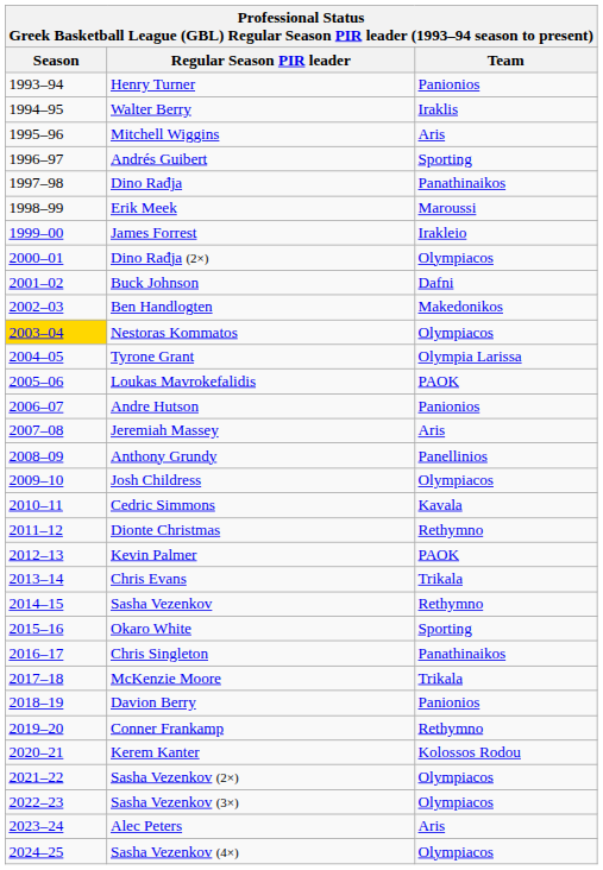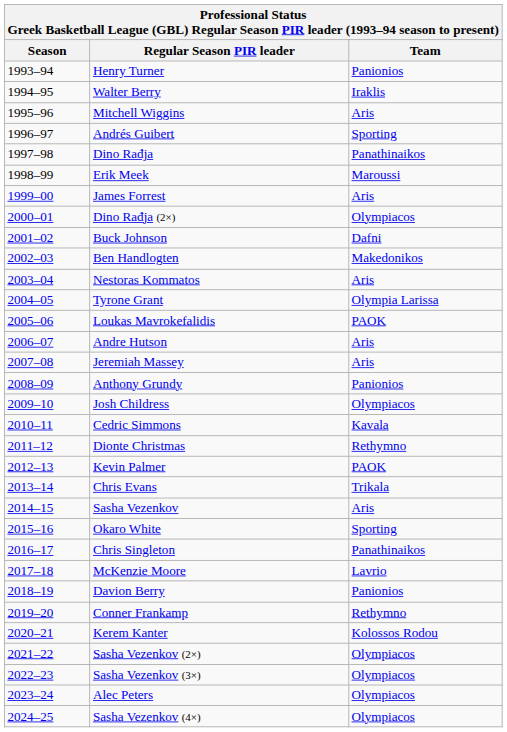 <table class="wikitable"  style="text-align:left;">
 <tr>
 <th colspan="5">Professional Status<br>Greek Basketball League (GBL) Regular Season <a href='#'>PIR</a> leader (1993–94 season to present)</th>
 </tr>
 <tr>
 <th>Season</th>
 <th>Regular Season <a href='#'>PIR</a> leader</th>
 <th>Team</th>
 </tr>
 <tr>
 <td>1993–94</td>
 <td style="text-align:left"> <a href='#'>Henry Turner</a></td>
 <td><a href='#'>Panionios</a></td>
 </tr>
 <tr>
 <td>1994–95</td>
 <td style="text-align:left"> <a href='#'>Walter Berry</a></td>
 <td><a href='#'>Iraklis</a></td>
 </tr>
 <tr>
 <td>1995–96</td>
 <td style="text-align:left"> <a href='#'>Mitchell Wiggins</a></td>
 <td><a href='#'>Aris</a></td>
 </tr>
 <tr>
 <td>1996–97</td>
 <td style="text-align:left"> <a href='#'>Andrés Guibert</a></td>
 <td><a href='#'>Sporting</a></td>
 </tr>
 <tr>
 <td>1997–98</td>
 <td style="text-align:left"> <a href='#'>Dino Rađja</a></td>
 <td><a href='#'>Panathinaikos</a></td>
 </tr>
 <tr>
 <td>1998–99</td>
 <td style="text-align:left"> <a href='#'>Erik Meek</a></td>
 <td><a href='#'>Maroussi</a></td>
 </tr>
 <tr>
 <td><a href='#'>1999–00</a></td>
 <td style="text-align:left"> <a href='#'>James Forrest</a></td>
-<td><a href='#'>Irakleio</a></td>
+<td><a href='#'>Aris</a></td>
 </tr>
 <tr>
 <td><a href='#'>2000–01</a></td>
 <td style="text-align:left"> <a href='#'>Dino Rađja</a> <small>(2×)</small></td>
 <td><a href='#'>Olympiacos</a></td>
 </tr>
 <tr>
 <td><a href='#'>2001–02</a></td>
 <td style="text-align:left"> <a href='#'>Buck Johnson</a></td>
 <td><a href='#'>Dafni</a></td>
 </tr>
 <tr>
 <td><a href='#'>2002–03</a></td>
 <td style="text-align:left"> <a href='#'>Ben Handlogten</a></td>
 <td><a href='#'>Makedonikos</a></td>
 </tr>
 <tr>
-<td style="background: gold;"><a href='#'>2003–04</a></td>
+<td><a href='#'>2003–04</a></td>
 <td style="text-align:left"> <a href='#'>Nestoras Kommatos</a></td>
-<td><a href='#'>Olympiacos</a></td>
+<td><a href='#'>Aris</a></td>
 </tr>
 <tr>
 <td><a href='#'>2004–05</a></td>
 <td style="text-align:left"> <a href='#'>Tyrone Grant</a></td>
 <td><a href='#'>Olympia Larissa</a></td>
 </tr>
 <tr>
 <td><a href='#'>2005–06</a></td>
 <td style="text-align:left"> <a href='#'>Loukas Mavrokefalidis</a></td>
 <td><a href='#'>PAOK</a></td>
 </tr>
 <tr>
 <td><a href='#'>2006–07</a></td>
 <td style="text-align:left"> <a href='#'>Andre Hutson</a></td>
-<td><a href='#'>Panionios</a></td>
+<td><a href='#'>Aris</a></td>
 </tr>
 <tr>
 <td><a href='#'>2007–08</a></td>
 <td style="text-align:left"> <a href='#'>Jeremiah Massey</a></td>
 <td><a href='#'>Aris</a></td>
 </tr>
 <tr>
 <td><a href='#'>2008–09</a></td>
 <td style="text-align:left"> <a href='#'>Anthony Grundy</a></td>
-<td><a href='#'>Panellinios</a></td>
+<td><a href='#'>Panionios</a></td>
 </tr>
 <tr>
 <td><a href='#'>2009–10</a></td>
 <td style="text-align:left"> <a href='#'>Josh Childress</a></td>
 <td><a href='#'>Olympiacos</a></td>
 </tr>
 <tr>
 <td><a href='#'>2010–11</a></td>
 <td style="text-align:left"> <a href='#'>Cedric Simmons</a></td>
 <td><a href='#'>Kavala</a></td>
 </tr>
 <tr>
 <td><a href='#'>2011–12</a></td>
 <td style="text-align:left"> <a href='#'>Dionte Christmas</a></td>
 <td><a href='#'>Rethymno</a></td>
 </tr>
 <tr>
 <td><a href='#'>2012–13</a></td>
 <td style="text-align:left"> <a href='#'>Kevin Palmer</a></td>
 <td><a href='#'>PAOK</a></td>
 </tr>
 <tr>
 <td><a href='#'>2013–14</a></td>
 <td style="text-align:left"> <a href='#'>Chris Evans</a></td>
 <td><a href='#'>Trikala</a></td>
 </tr>
 <tr>
 <td><a href='#'>2014–15</a></td>
 <td style="text-align:left"> <a href='#'>Sasha Vezenkov</a></td>
-<td><a href='#'>Rethymno</a></td>
+<td><a href='#'>Aris</a></td>
 </tr>
 <tr>
 <td><a href='#'>2015–16</a></td>
 <td style="text-align:left"> <a href='#'>Okaro White</a></td>
 <td><a href='#'>Sporting</a></td>
 </tr>
 <tr>
 <td><a href='#'>2016–17</a></td>
 <td style="text-align:left"> <a href='#'>Chris Singleton</a></td>
 <td><a href='#'>Panathinaikos</a></td>
 </tr>
 <tr>
 <td><a href='#'>2017–18</a></td>
 <td> <a href='#'>McKenzie Moore</a></td>
-<td><a href='#'>Trikala</a></td>
+<td><a href='#'>Lavrio</a></td>
 </tr>
 <tr>
 <td><a href='#'>2018–19</a></td>
 <td> <a href='#'>Davion Berry</a></td>
 <td><a href='#'>Panionios</a></td>
 </tr>
 <tr>
 <td><a href='#'>2019–20</a></td>
 <td> <a href='#'>Conner Frankamp</a></td>
 <td><a href='#'>Rethymno</a></td>
 </tr>
 <tr>
 <td><a href='#'>2020–21</a></td>
 <td> <a href='#'>Kerem Kanter</a></td>
 <td><a href='#'>Kolossos Rodou</a></td>
 </tr>
 <tr>
 <td><a href='#'>2021–22</a></td>
 <td> <a href='#'>Sasha Vezenkov</a> <small>(2×)</small></td>
 <td><a href='#'>Olympiacos</a></td>
 </tr>
 <tr>
 <td><a href='#'>2022–23</a></td>
 <td> <a href='#'>Sasha Vezenkov</a> <small>(3×)</small></td>
 <td><a href='#'>Olympiacos</a></td>
 </tr>
 <tr>
 <td><a href='#'>2023–24</a></td>
 <td> <a href='#'>Alec Peters</a></td>
-<td><a href='#'>Aris</a></td>
+<td><a href='#'>Olympiacos</a></td>
 </tr>
 <tr>
 <td><a href='#'>2024–25</a></td>
 <td> <a href='#'>Sasha Vezenkov</a> <small>(4×)</small></td>
 <td><a href='#'>Olympiacos</a></td>
 </tr>
 </table>
